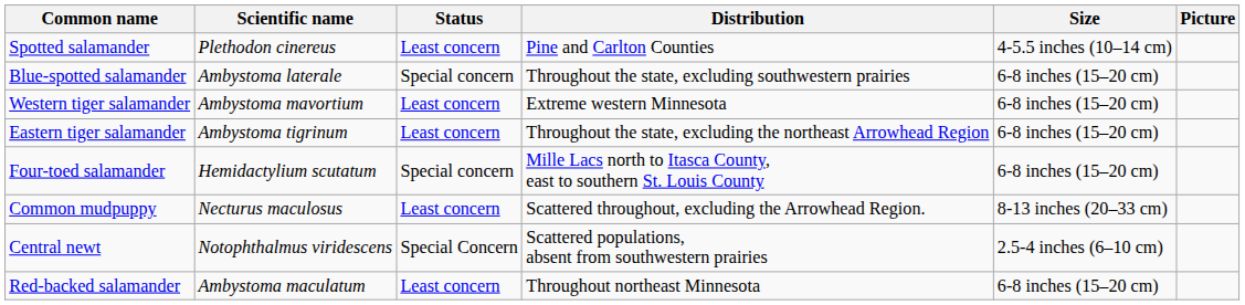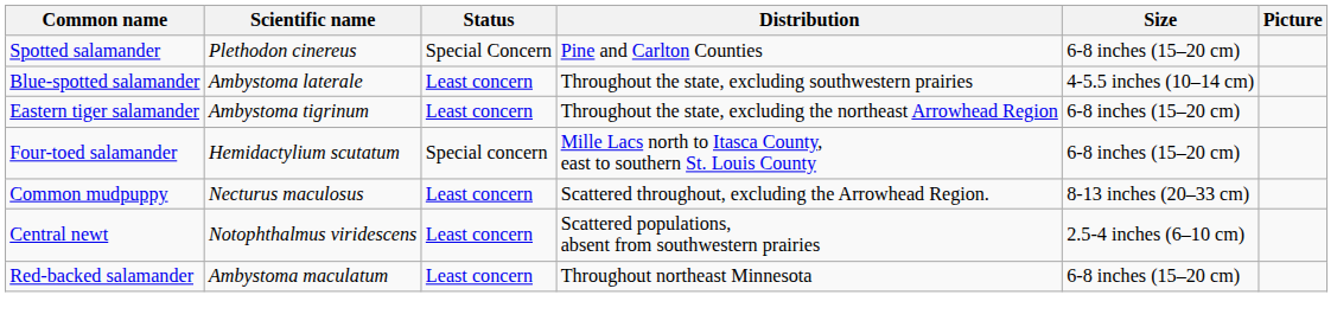 <table class="wikitable">
 <tr>
 <th>Common name</th>
 <th>Scientific name</th>
 <th>Status</th>
 <th>Distribution</th>
 <th>Size</th>
 <th>Picture</th>
 </tr>
 <tr>
 <td><a href='#'>Spotted salamander</a></td>
 <td><em>Plethodon cinereus</em></td>
-<td><a href='#'>Least concern</a></td>
+<td>Special Concern</td>
 <td><a href='#'>Pine</a> and <a href='#'>Carlton</a> Counties</td>
-<td>4-5.5 inches (10–14 cm)</td>
+<td>6-8 inches (15–20 cm)</td>
 <td></td>
 </tr>
 <tr>
 <td><a href='#'>Blue-spotted salamander</a></td>
 <td><em>Ambystoma laterale</em></td>
-<td>Special concern</td>
+<td><a href='#'>Least concern</a></td>
 <td>Throughout the state, excluding southwestern prairies</td>
-<td>6-8 inches (15–20 cm)</td>
-<td></td>
-</tr>
-<tr>
-<td><a href='#'>Western tiger salamander</a></td>
-<td><em>Ambystoma mavortium</em></td>
-<td><a href='#'>Least concern</a></td>
-<td>Extreme western Minnesota</td>
-<td>6-8 inches (15–20 cm)</td>
+<td>4-5.5 inches (10–14 cm)</td>
 <td></td>
 </tr>
 <tr>
 <td><a href='#'>Eastern tiger salamander</a></td>
 <td><em>Ambystoma tigrinum</em></td>
 <td><a href='#'>Least concern</a></td>
 <td>Throughout the state, excluding the northeast <a href='#'>Arrowhead Region</a></td>
 <td>6-8 inches (15–20 cm)</td>
 <td></td>
 </tr>
 <tr>
 <td><a href='#'>Four-toed salamander</a></td>
 <td><em>Hemidactylium scutatum</em></td>
 <td>Special concern</td>
 <td><a href='#'>Mille Lacs</a> north to <a href='#'>Itasca County</a>,<br>east to southern <a href='#'>St. Louis County</a></td>
 <td>6-8 inches (15–20 cm)</td>
 <td></td>
 </tr>
 <tr>
 <td><a href='#'>Common mudpuppy</a></td>
 <td><em>Necturus maculosus</em></td>
 <td><a href='#'>Least concern</a></td>
 <td>Scattered throughout, excluding the Arrowhead Region.</td>
 <td>8-13 inches (20–33 cm)</td>
 <td></td>
 </tr>
 <tr>
 <td><a href='#'>Central newt</a></td>
 <td><em>Notophthalmus viridescens</em></td>
-<td>Special Concern</td>
+<td><a href='#'>Least concern</a></td>
 <td>Scattered populations,<br>absent from southwestern prairies</td>
 <td>2.5-4 inches (6–10 cm)</td>
 <td></td>
 </tr>
 <tr>
 <td><a href='#'>Red-backed salamander</a></td>
 <td><em>Ambystoma maculatum</em></td>
 <td><a href='#'>Least concern</a></td>
 <td>Throughout northeast Minnesota</td>
 <td>6-8 inches (15–20 cm)</td>
 <td></td>
 </tr>
 </table>
